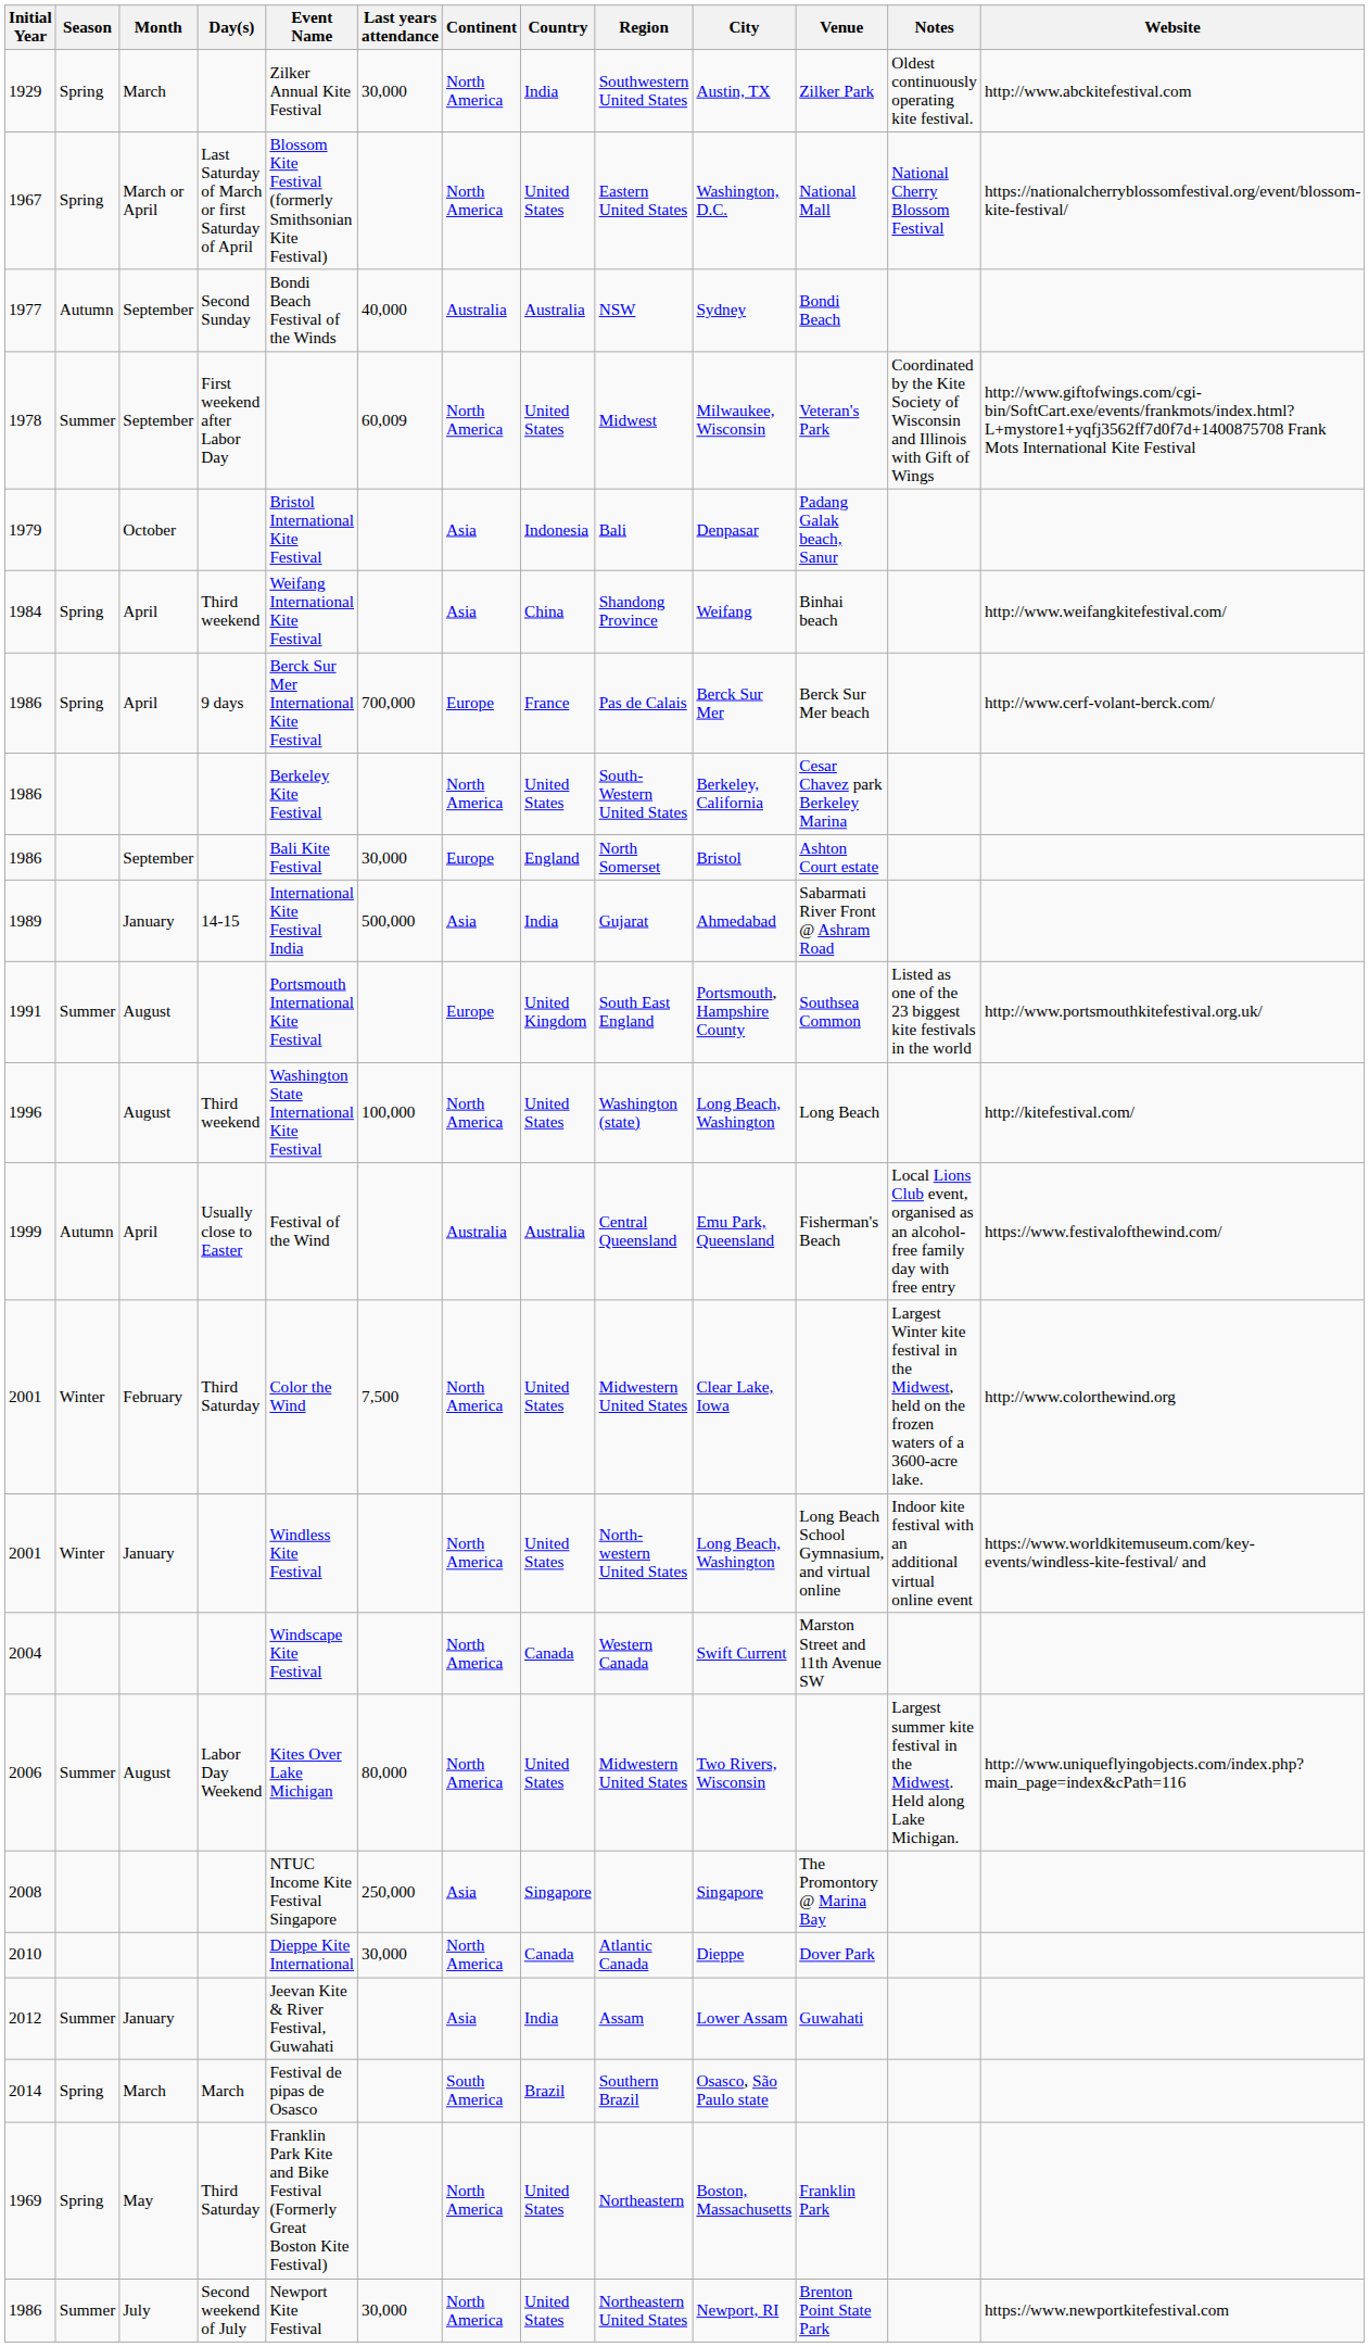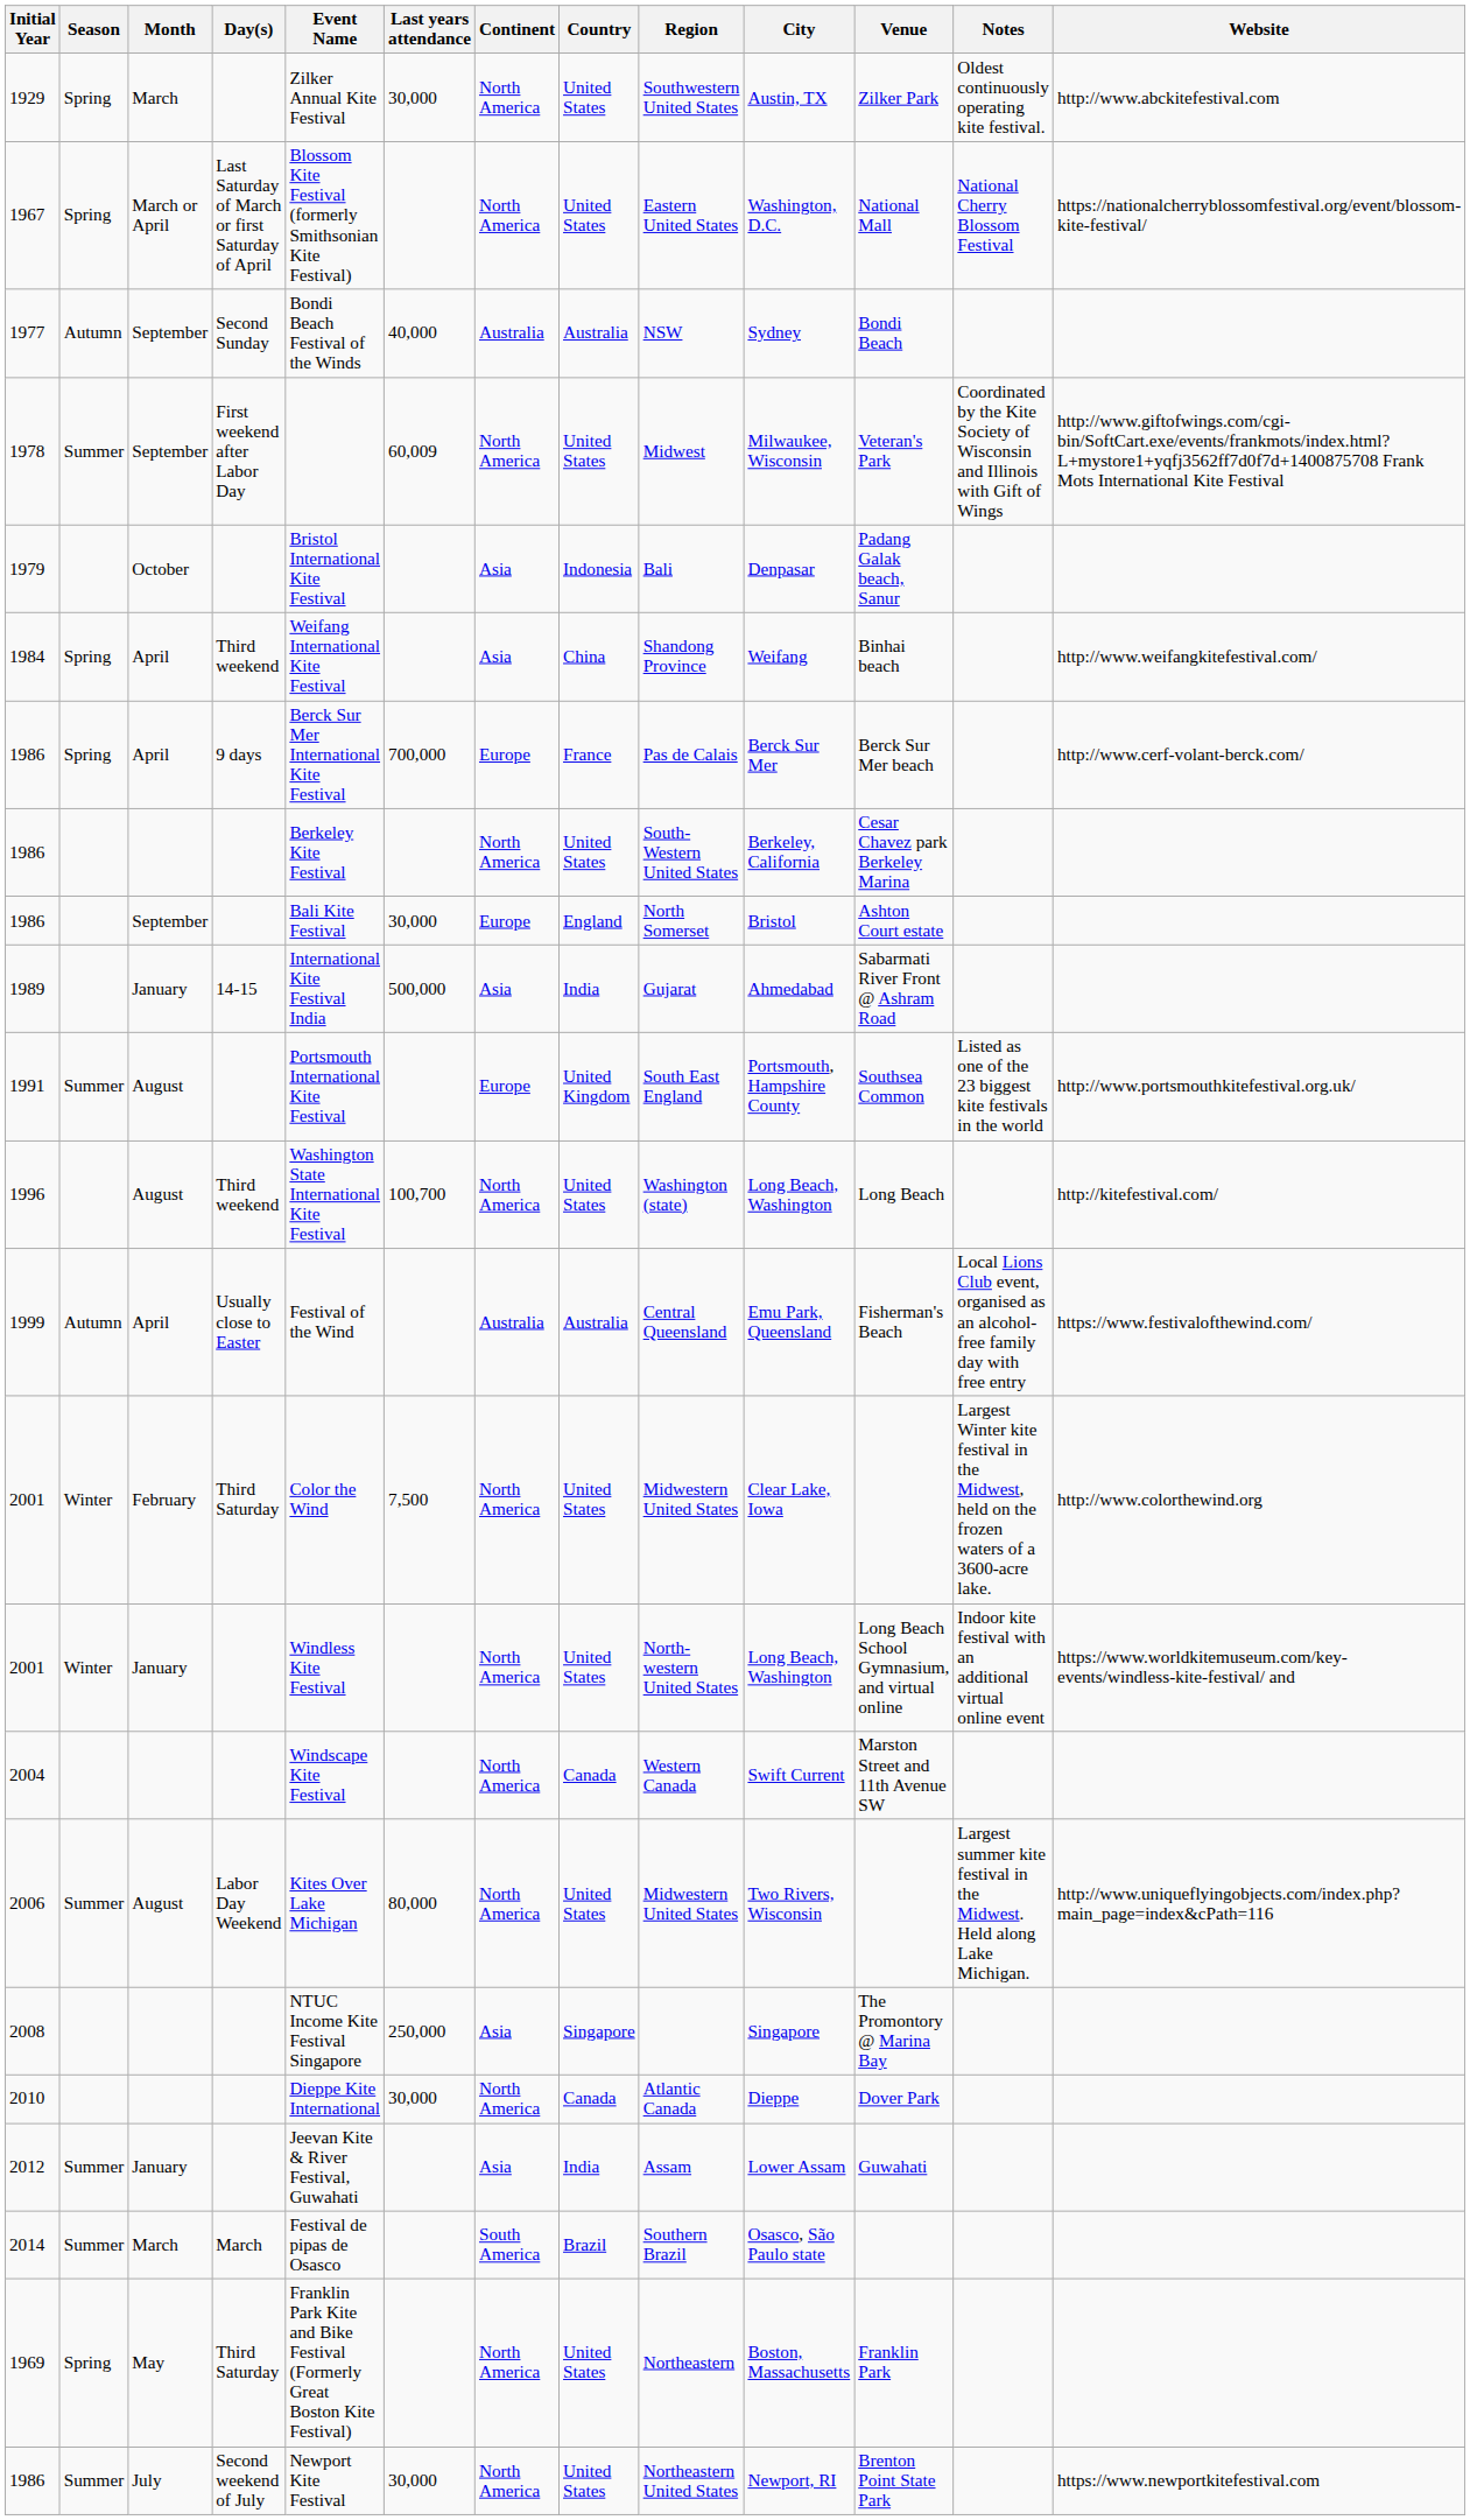 <table class="wikitable sortable" align="left">
 <tr>
 <th>Initial Year</th>
 <th>Season</th>
 <th>Month</th>
 <th>Day(s)</th>
 <th>Event Name</th>
 <th>Last years attendance</th>
 <th>Continent</th>
 <th>Country</th>
 <th>Region</th>
 <th>City</th>
 <th>Venue</th>
 <th>Notes</th>
 <th>Website</th>
 </tr>
 <tr>
 <td>1929</td>
 <td>Spring</td>
 <td>March</td>
 <td></td>
 <td>Zilker Annual Kite Festival</td>
 <td>30,000</td>
 <td><a href='#'>North America</a></td>
-<td><a href='#'>India</a></td>
+<td><a href='#'>United States</a></td>
 <td><a href='#'>Southwestern United States</a></td>
 <td><a href='#'>Austin, TX</a></td>
 <td><a href='#'>Zilker Park</a></td>
 <td>Oldest continuously operating kite festival.</td>
 <td>http://www.abckitefestival.com</td>
 </tr>
 <tr>
 <td>1967</td>
 <td>Spring</td>
 <td>March or April</td>
 <td>Last Saturday of March or first Saturday of April</td>
 <td><a href='#'>Blossom Kite Festival</a> (formerly Smithsonian Kite Festival)</td>
 <td></td>
 <td><a href='#'>North America</a></td>
 <td><a href='#'>United States</a></td>
 <td><a href='#'>Eastern United States</a></td>
 <td><a href='#'>Washington, D.C.</a></td>
 <td><a href='#'>National Mall</a></td>
 <td><a href='#'>National Cherry Blossom Festival</a></td>
 <td>https://nationalcherryblossomfestival.org/event/blossom-kite-festival/</td>
 </tr>
 <tr>
 <td>1977</td>
 <td>Autumn</td>
 <td>September</td>
 <td>Second Sunday</td>
 <td>Bondi Beach Festival of the Winds</td>
 <td>40,000</td>
 <td><a href='#'>Australia</a></td>
 <td><a href='#'>Australia</a></td>
 <td><a href='#'>NSW</a></td>
 <td><a href='#'>Sydney</a></td>
 <td><a href='#'>Bondi Beach</a></td>
 <td></td>
 <td></td>
 </tr>
 <tr>
 <td>1978</td>
 <td>Summer</td>
 <td>September</td>
 <td>First weekend after Labor Day</td>
 <td></td>
 <td>60,009</td>
 <td><a href='#'>North America</a></td>
 <td><a href='#'>United States</a></td>
 <td><a href='#'>Midwest</a></td>
 <td><a href='#'>Milwaukee, Wisconsin</a></td>
 <td><a href='#'>Veteran's Park</a></td>
 <td>Coordinated by the Kite Society of Wisconsin and Illinois with Gift of Wings</td>
 <td>http://www.giftofwings.com/cgi-bin/SoftCart.exe/events/frankmots/index.html?L+mystore1+yqfj3562ff7d0f7d+1400875708 Frank Mots International Kite Festival</td>
 </tr>
 <tr>
 <td>1979</td>
 <td></td>
 <td>October</td>
 <td></td>
 <td><a href='#'>Bristol International Kite Festival</a></td>
 <td></td>
 <td><a href='#'>Asia</a></td>
 <td><a href='#'>Indonesia</a></td>
 <td><a href='#'>Bali</a></td>
 <td><a href='#'>Denpasar</a></td>
 <td><a href='#'>Padang Galak beach, Sanur</a></td>
 <td></td>
 <td></td>
 </tr>
 <tr>
 <td>1984</td>
 <td>Spring</td>
 <td>April</td>
 <td>Third weekend</td>
 <td><a href='#'>Weifang International Kite Festival</a></td>
 <td></td>
 <td><a href='#'>Asia</a></td>
 <td><a href='#'>China</a></td>
 <td><a href='#'>Shandong Province</a></td>
 <td><a href='#'>Weifang</a></td>
 <td>Binhai beach</td>
 <td></td>
 <td>http://www.weifangkitefestival.com/</td>
 </tr>
 <tr>
 <td>1986</td>
 <td>Spring</td>
 <td>April</td>
 <td>9 days</td>
 <td><a href='#'>Berck Sur Mer International Kite Festival</a></td>
 <td>700,000</td>
 <td><a href='#'>Europe</a></td>
 <td><a href='#'>France</a></td>
 <td><a href='#'>Pas de Calais</a></td>
 <td><a href='#'>Berck Sur Mer</a></td>
 <td>Berck Sur Mer beach</td>
 <td></td>
 <td>http://www.cerf-volant-berck.com/</td>
 </tr>
 <tr>
 <td>1986</td>
 <td></td>
 <td></td>
 <td></td>
 <td><a href='#'>Berkeley Kite Festival</a></td>
 <td></td>
 <td><a href='#'>North America</a></td>
 <td><a href='#'>United States</a></td>
 <td><a href='#'>South-Western United States</a></td>
 <td><a href='#'>Berkeley, California</a></td>
 <td><a href='#'>Cesar Chavez</a> park <a href='#'>Berkeley Marina</a></td>
 <td></td>
 <td></td>
 </tr>
 <tr>
 <td>1986</td>
 <td></td>
 <td>September</td>
 <td></td>
 <td><a href='#'>Bali Kite Festival</a></td>
 <td>30,000</td>
 <td><a href='#'>Europe</a></td>
 <td><a href='#'>England</a></td>
 <td><a href='#'>North Somerset</a></td>
 <td><a href='#'>Bristol</a></td>
 <td><a href='#'>Ashton Court estate</a></td>
 <td></td>
 <td></td>
 </tr>
 <tr>
 <td>1989</td>
 <td></td>
 <td>January</td>
 <td>14-15</td>
 <td><a href='#'>International Kite Festival India</a></td>
 <td>500,000</td>
 <td><a href='#'>Asia</a></td>
 <td><a href='#'>India</a></td>
 <td><a href='#'>Gujarat</a></td>
 <td><a href='#'>Ahmedabad</a></td>
 <td>Sabarmati River Front @ <a href='#'>Ashram Road</a></td>
 <td></td>
 <td></td>
 </tr>
 <tr>
 <td>1991</td>
 <td>Summer</td>
 <td>August</td>
 <td></td>
 <td><a href='#'>Portsmouth International Kite Festival</a></td>
 <td></td>
 <td><a href='#'>Europe</a></td>
 <td><a href='#'>United Kingdom</a></td>
 <td><a href='#'>South East England</a></td>
 <td><a href='#'>Portsmouth</a>, <a href='#'>Hampshire County</a></td>
 <td><a href='#'>Southsea Common</a></td>
 <td>Listed as one of the 23 biggest kite festivals in the world</td>
 <td>http://www.portsmouthkitefestival.org.uk/</td>
 </tr>
 <tr>
 <td>1996</td>
 <td></td>
 <td>August</td>
 <td>Third weekend</td>
 <td><a href='#'>Washington State International Kite Festival</a></td>
-<td>100,000</td>
+<td>100,700</td>
 <td><a href='#'>North America</a></td>
 <td><a href='#'>United States</a></td>
 <td><a href='#'>Washington (state)</a></td>
 <td><a href='#'>Long Beach, Washington</a></td>
 <td>Long Beach</td>
 <td></td>
 <td>http://kitefestival.com/</td>
 </tr>
 <tr>
 <td>1999</td>
 <td>Autumn</td>
 <td>April</td>
 <td>Usually close to <a href='#'>Easter</a></td>
 <td>Festival of the Wind</td>
 <td></td>
 <td><a href='#'>Australia</a></td>
 <td><a href='#'>Australia</a></td>
 <td><a href='#'>Central Queensland</a></td>
 <td><a href='#'>Emu Park, Queensland</a></td>
 <td>Fisherman's Beach</td>
 <td>Local <a href='#'>Lions Club</a> event, organised as an alcohol-free family day with free entry</td>
 <td>https://www.festivalofthewind.com/</td>
 </tr>
 <tr>
 <td>2001</td>
 <td>Winter</td>
 <td>February</td>
 <td>Third Saturday</td>
 <td><a href='#'>Color the Wind</a></td>
 <td>7,500</td>
 <td><a href='#'>North America</a></td>
 <td><a href='#'>United States</a></td>
 <td><a href='#'>Midwestern United States</a></td>
 <td><a href='#'>Clear Lake, Iowa</a></td>
 <td></td>
 <td>Largest Winter kite festival in the <a href='#'>Midwest</a>, held on the frozen waters of a 3600-acre lake.</td>
 <td>http://www.colorthewind.org</td>
 </tr>
 <tr>
 <td>2001</td>
 <td>Winter</td>
 <td>January</td>
 <td></td>
 <td><a href='#'>Windless Kite Festival</a></td>
 <td></td>
 <td><a href='#'>North America</a></td>
 <td><a href='#'>United States</a></td>
 <td><a href='#'>North-western United States</a></td>
 <td><a href='#'>Long Beach, Washington</a></td>
 <td>Long Beach School Gymnasium, and virtual online</td>
 <td>Indoor kite festival with an additional virtual online event</td>
 <td>https://www.worldkitemuseum.com/key-events/windless-kite-festival/ and </td>
 </tr>
 <tr>
 <td>2004</td>
 <td></td>
 <td></td>
 <td></td>
 <td><a href='#'>Windscape Kite Festival</a></td>
 <td></td>
 <td><a href='#'>North America</a></td>
 <td><a href='#'>Canada</a></td>
 <td><a href='#'>Western Canada</a></td>
 <td><a href='#'>Swift Current</a></td>
 <td>Marston Street and 11th Avenue SW</td>
 <td></td>
 <td></td>
 </tr>
 <tr>
 <td>2006</td>
 <td>Summer</td>
 <td>August</td>
 <td>Labor Day Weekend</td>
 <td><a href='#'>Kites Over Lake Michigan</a></td>
 <td>80,000</td>
 <td><a href='#'>North America</a></td>
 <td><a href='#'>United States</a></td>
 <td><a href='#'>Midwestern United States</a></td>
 <td><a href='#'>Two Rivers, Wisconsin</a></td>
 <td></td>
 <td>Largest summer kite festival in the <a href='#'>Midwest</a>. Held along Lake Michigan.</td>
 <td>http://www.uniqueflyingobjects.com/index.php?main_page=index&cPath=116</td>
 </tr>
 <tr>
 <td>2008</td>
 <td></td>
 <td></td>
 <td></td>
 <td>NTUC Income Kite Festival Singapore</td>
 <td>250,000</td>
 <td><a href='#'>Asia</a></td>
 <td><a href='#'>Singapore</a></td>
 <td></td>
 <td><a href='#'>Singapore</a></td>
 <td>The Promontory @ <a href='#'>Marina Bay</a></td>
 <td></td>
 <td></td>
 </tr>
 <tr>
 <td>2010</td>
 <td></td>
 <td></td>
 <td></td>
 <td><a href='#'>Dieppe Kite International</a></td>
 <td>30,000</td>
 <td><a href='#'>North America</a></td>
 <td><a href='#'>Canada</a></td>
 <td><a href='#'>Atlantic Canada</a></td>
 <td><a href='#'>Dieppe</a></td>
 <td><a href='#'>Dover Park</a></td>
 <td></td>
 <td></td>
 </tr>
 <tr>
 <td>2012</td>
 <td>Summer</td>
 <td>January</td>
 <td></td>
 <td>Jeevan Kite & River Festival, Guwahati</td>
 <td></td>
 <td><a href='#'>Asia</a></td>
 <td><a href='#'>India</a></td>
 <td><a href='#'>Assam</a></td>
 <td><a href='#'>Lower Assam</a></td>
 <td><a href='#'>Guwahati</a></td>
 <td></td>
 <td></td>
 </tr>
 <tr>
 <td>2014</td>
-<td>Spring</td>
+<td>Summer</td>
 <td>March</td>
 <td>March</td>
 <td>Festival de pipas de Osasco</td>
 <td></td>
 <td><a href='#'>South America</a></td>
 <td><a href='#'>Brazil</a></td>
 <td><a href='#'>Southern Brazil</a></td>
 <td><a href='#'>Osasco</a>, <a href='#'>São Paulo state</a></td>
 <td></td>
 <td></td>
 </tr>
 <tr>
 <td>1969</td>
 <td>Spring</td>
 <td>May</td>
 <td>Third Saturday</td>
 <td>Franklin Park Kite and Bike Festival (Formerly Great Boston Kite Festival)</td>
 <td></td>
 <td><a href='#'>North America</a></td>
 <td><a href='#'>United States</a></td>
 <td><a href='#'>Northeastern</a></td>
 <td><a href='#'>Boston, Massachusetts</a></td>
 <td><a href='#'>Franklin Park</a></td>
 <td></td>
 <td></td>
 </tr>
 <tr>
 <td>1986</td>
 <td>Summer</td>
 <td>July</td>
 <td>Second weekend of July</td>
 <td>Newport Kite Festival</td>
 <td>30,000</td>
 <td><a href='#'>North America</a></td>
 <td><a href='#'>United States</a></td>
 <td><a href='#'>Northeastern United States</a></td>
 <td><a href='#'>Newport, RI</a></td>
 <td><a href='#'>Brenton Point State Park</a></td>
 <td></td>
 <td>https://www.newportkitefestival.com</td>
 </tr>
 </table>
